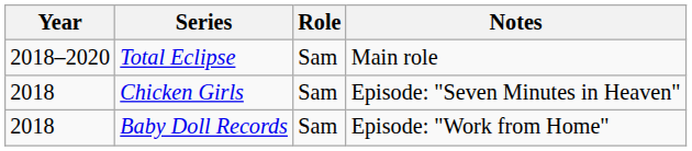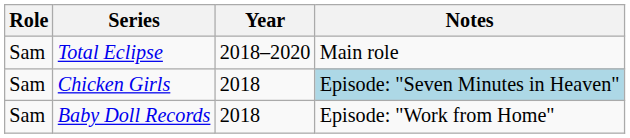 <table class="wikitable sortable plainrowheaders" style="text-align:left;">
 <tr>
+<th>Role</th>
+<th>Series</th>
 <th>Year</th>
-<th>Series</th>
-<th>Role</th>
 <th>Notes</th>
 </tr>
 <tr>
+<td>Sam</td>
+<td><em><a href='#'>Total Eclipse</a></em></td>
 <td>2018–2020</td>
-<td><em><a href='#'>Total Eclipse</a></em></td>
-<td>Sam</td>
 <td>Main role</td>
 </tr>
 <tr>
+<td>Sam</td>
+<td><em><a href='#'>Chicken Girls</a></em></td>
 <td>2018</td>
-<td><em><a href='#'>Chicken Girls</a></em></td>
-<td>Sam</td>
-<td>Episode: "Seven Minutes in Heaven"</td>
+<td style="background: lightblue;">Episode: "Seven Minutes in Heaven"</td>
 </tr>
 <tr>
+<td>Sam</td>
+<td><em><a href='#'>Baby Doll Records</a></em></td>
 <td>2018</td>
-<td><em><a href='#'>Baby Doll Records</a></em></td>
-<td>Sam</td>
 <td>Episode: "Work from Home"</td>
 </tr>
 </table>
